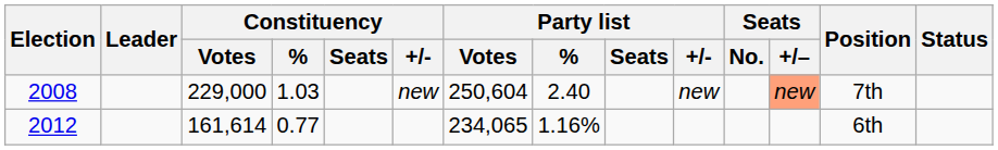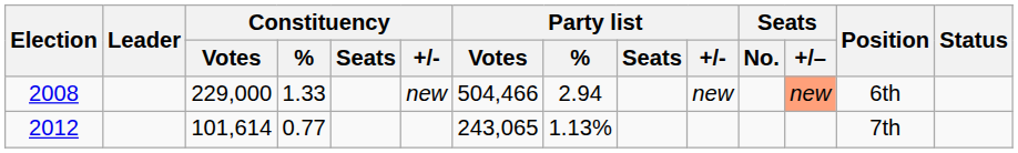 <table class="wikitable" style="text-align:center">
 <tr>
 <th rowspan="2">Election</th>
 <th rowspan="2">Leader</th>
 <th colspan="4">Constituency</th>
 <th colspan="4">Party list</th>
 <th colspan="2">Seats</th>
 <th rowspan="2">Position</th>
 <th rowspan="2">Status</th>
 </tr>
 <tr>
 <th>Votes</th>
 <th>%</th>
 <th>Seats</th>
 <th>+/-</th>
 <th>Votes</th>
 <th>%</th>
 <th>Seats</th>
 <th>+/-</th>
 <th>No.</th>
 <th>+/–</th>
 </tr>
 <tr>
 <td><a href='#'>2008</a></td>
 <td></td>
 <td>229,000</td>
-<td>1.03</td>
+<td>1.33</td>
 <td></td>
 <td><em>new</em></td>
-<td>250,604</td>
-<td>2.40</td>
+<td>504,466</td>
+<td>2.94</td>
 <td></td>
 <td><em>new</em></td>
 <td></td>
 <td style="background: lightsalmon;"><em>new</em></td>
-<td>7th</td>
+<td>6th</td>
 <td></td>
 </tr>
 <tr>
 <td><a href='#'>2012</a></td>
 <td></td>
-<td>161,614</td>
+<td>101,614</td>
 <td>0.77</td>
 <td></td>
 <td></td>
-<td>234,065</td>
-<td>1.16%</td>
+<td>243,065</td>
+<td>1.13%</td>
 <td></td>
 <td></td>
 <td></td>
 <td></td>
-<td>6th</td>
+<td>7th</td>
 <td></td>
 </tr>
 </table>
